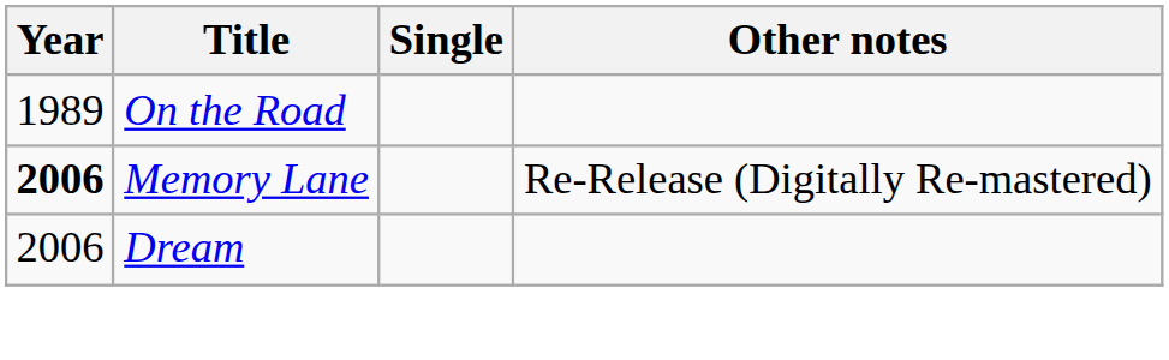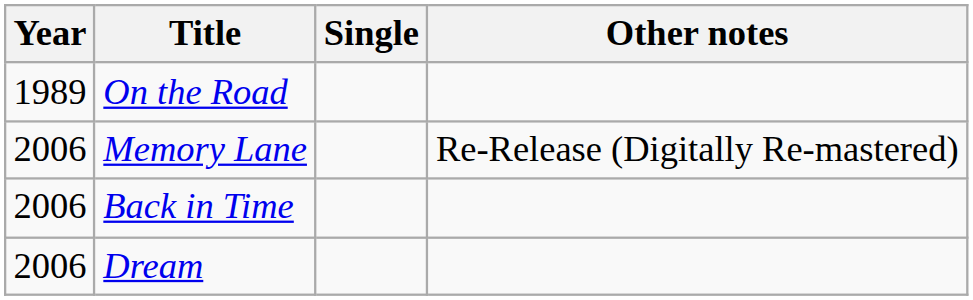 <table class="wikitable">
 <tr>
 <th>Year</th>
 <th>Title</th>
 <th>Single</th>
 <th>Other notes</th>
 </tr>
 <tr>
 <td>1989</td>
 <td><em><a href='#'>On the Road</a></em></td>
 <td></td>
 <td></td>
 </tr>
 <tr>
-<td rowspan="1"><strong>2006</strong></td>
+<td rowspan="1">2006</td>
 <td><em><a href='#'>Memory Lane</a></em></td>
 <td></td>
 <td>Re-Release (Digitally Re-mastered)</td>
+</tr>
+<tr>
+<td rowspan="1">2006</td>
+<td><em><a href='#'>Back in Time</a></em></td>
+<td></td>
+<td></td>
 </tr>
 <tr>
 <td rowspan="1">2006</td>
 <td><em><a href='#'>Dream</a></em></td>
 <td></td>
 <td></td>
 </tr>
 </table>
